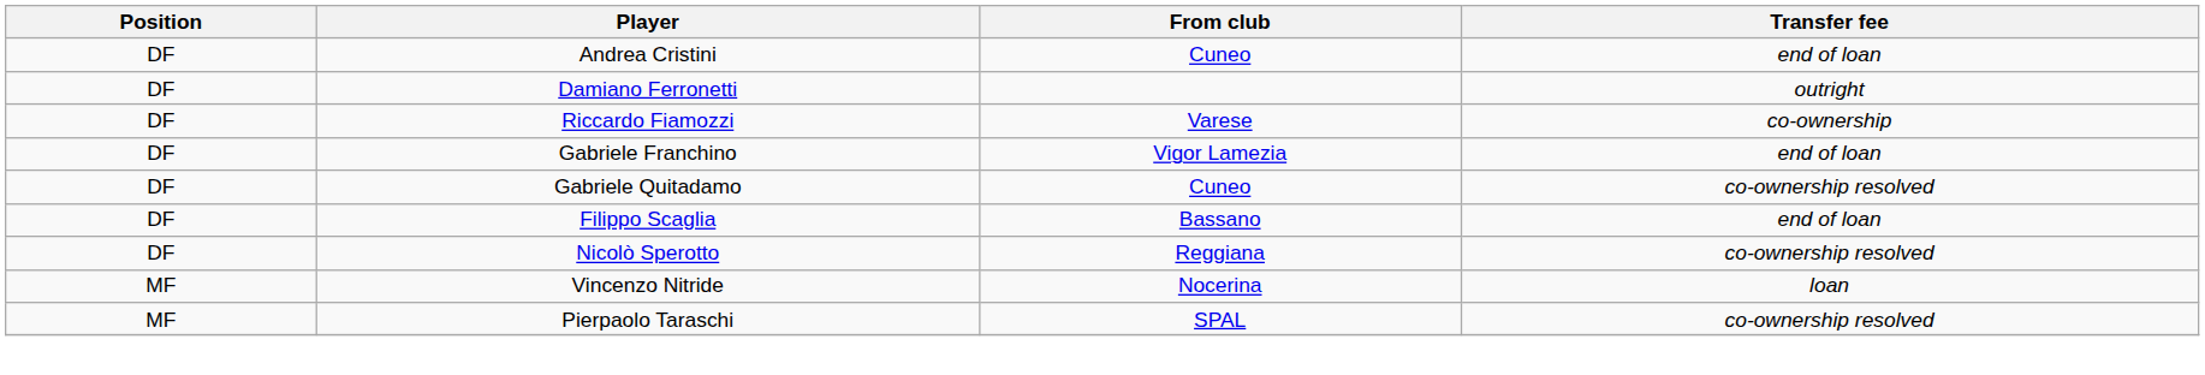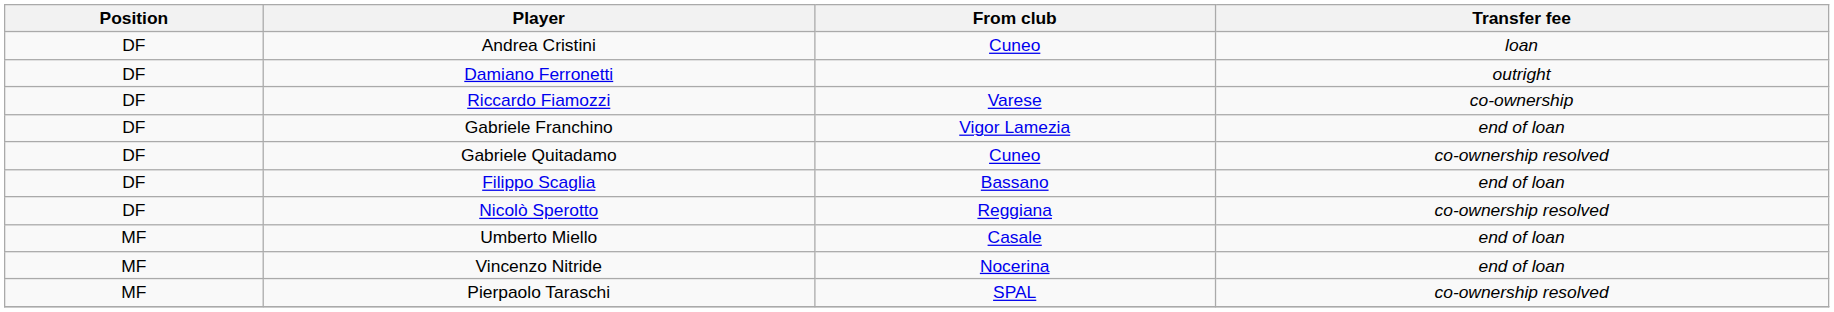 <table class="wikitable sortable" style="width:90%; text-align:center; font-size:85%; text-align:centre;">
 <tr>
 <th><strong>Position</strong></th>
 <th><strong>Player</strong></th>
 <th><strong>From club</strong></th>
 <th><strong>Transfer fee</strong></th>
 </tr>
 <tr>
 <td>DF</td>
 <td>Andrea Cristini</td>
 <td><a href='#'>Cuneo</a></td>
-<td><em>end of loan</em></td>
+<td><em>loan</em></td>
 </tr>
 <tr>
 <td>DF</td>
 <td><a href='#'>Damiano Ferronetti</a></td>
 <td></td>
 <td><em>outright</em></td>
 </tr>
 <tr>
 <td>DF</td>
 <td><a href='#'>Riccardo Fiamozzi</a></td>
 <td><a href='#'>Varese</a></td>
 <td><em>co-ownership</em></td>
 </tr>
 <tr>
 <td>DF</td>
 <td>Gabriele Franchino</td>
 <td><a href='#'>Vigor Lamezia</a></td>
 <td><em>end of loan</em></td>
 </tr>
 <tr>
 <td>DF</td>
 <td>Gabriele Quitadamo</td>
 <td><a href='#'>Cuneo</a></td>
 <td><em>co-ownership resolved</em></td>
 </tr>
 <tr>
 <td>DF</td>
 <td><a href='#'>Filippo Scaglia</a></td>
 <td><a href='#'>Bassano</a></td>
 <td><em>end of loan</em></td>
 </tr>
 <tr>
 <td>DF</td>
 <td><a href='#'>Nicolò Sperotto</a></td>
 <td><a href='#'>Reggiana</a></td>
 <td><em>co-ownership resolved</em></td>
 </tr>
 <tr>
 <td>MF</td>
+<td>Umberto Miello</td>
+<td><a href='#'>Casale</a></td>
+<td><em>end of loan</em></td>
+</tr>
+<tr>
+<td>MF</td>
 <td>Vincenzo Nitride</td>
 <td><a href='#'>Nocerina</a></td>
-<td><em>loan</em></td>
+<td><em>end of loan</em></td>
 </tr>
 <tr>
 <td>MF</td>
 <td>Pierpaolo Taraschi</td>
 <td><a href='#'>SPAL</a></td>
 <td><em>co-ownership resolved</em></td>
 </tr>
 <tr>
 </tr>
 </table>
